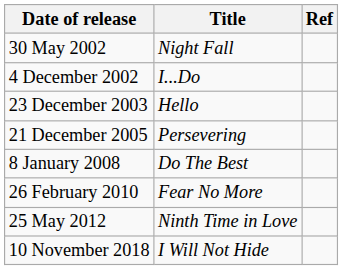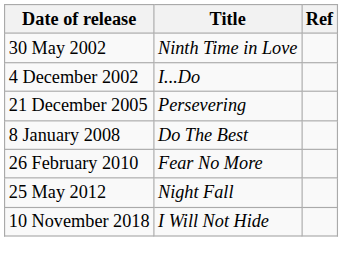 <table class="wikitable">
 <tr>
 <th style="text-align:center;">Date of release</th>
 <th align="left">Title</th>
 <th>Ref</th>
 </tr>
 <tr>
 <td>30 May 2002</td>
-<td align="left"><em>Night Fall</em></td>
+<td align="left"><em>Ninth Time in Love</em></td>
 <td></td>
 </tr>
 <tr>
 <td>4 December 2002</td>
 <td align="left"><em>I...Do</em></td>
-<td></td>
-</tr>
-<tr>
-<td>23 December 2003</td>
-<td align="left"><em>Hello</em></td>
 <td></td>
 </tr>
 <tr>
 <td>21 December 2005</td>
 <td align="left"><em>Persevering</em></td>
 <td></td>
 </tr>
 <tr>
 <td>8 January 2008</td>
 <td align="left"><em>Do The Best</em></td>
 <td></td>
 </tr>
 <tr>
 <td>26 February 2010</td>
 <td align="left"><em>Fear No More</em></td>
 <td></td>
 </tr>
 <tr>
 <td>25 May 2012</td>
-<td align="left"><em>Ninth Time in Love</em></td>
+<td align="left"><em>Night Fall</em></td>
 <td></td>
 </tr>
 <tr>
 <td>10 November 2018</td>
 <td><em>I Will Not Hide</em></td>
 <td></td>
 </tr>
 </table>
